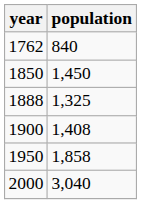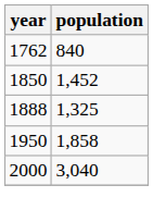 <table class="wikitable">
 <tr>
 <th>year</th>
 <th>population</th>
 </tr>
 <tr>
 <td>1762</td>
 <td>840</td>
 </tr>
 <tr>
 <td>1850</td>
-<td>1,450</td>
+<td>1,452</td>
 </tr>
 <tr>
 <td>1888</td>
 <td>1,325</td>
-</tr>
-<tr>
-<td>1900</td>
-<td>1,408</td>
 </tr>
 <tr>
 <td>1950</td>
 <td>1,858</td>
 </tr>
 <tr>
 <td>2000</td>
 <td>3,040</td>
 </tr>
 <tr>
 </tr>
 </table>
